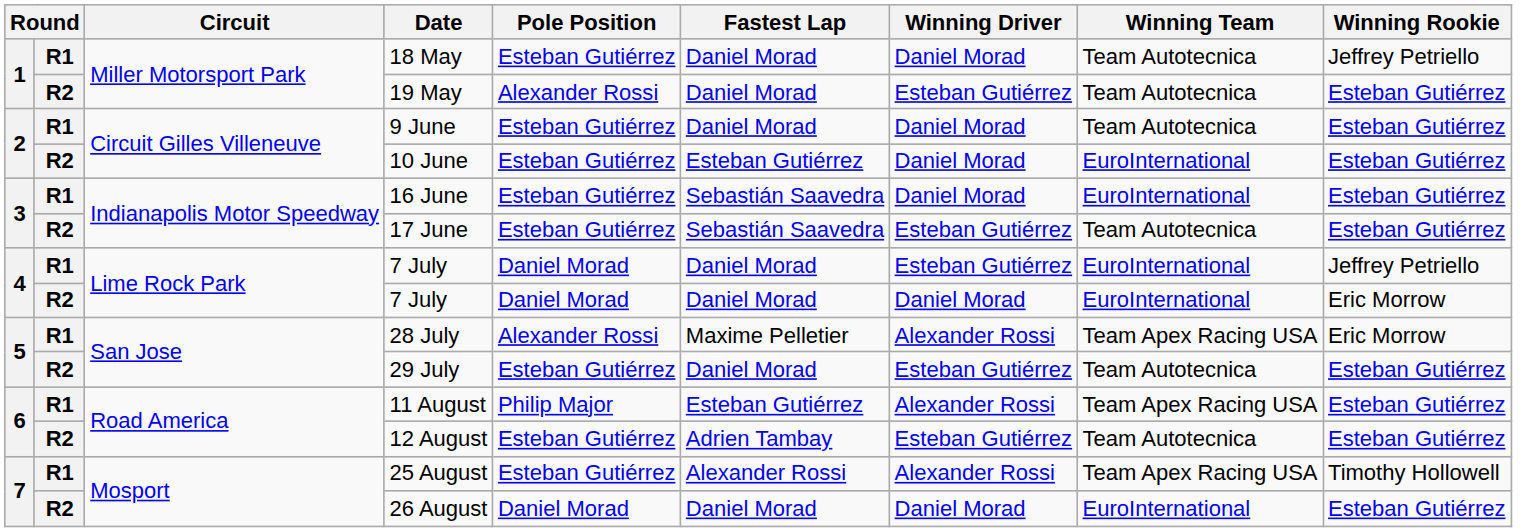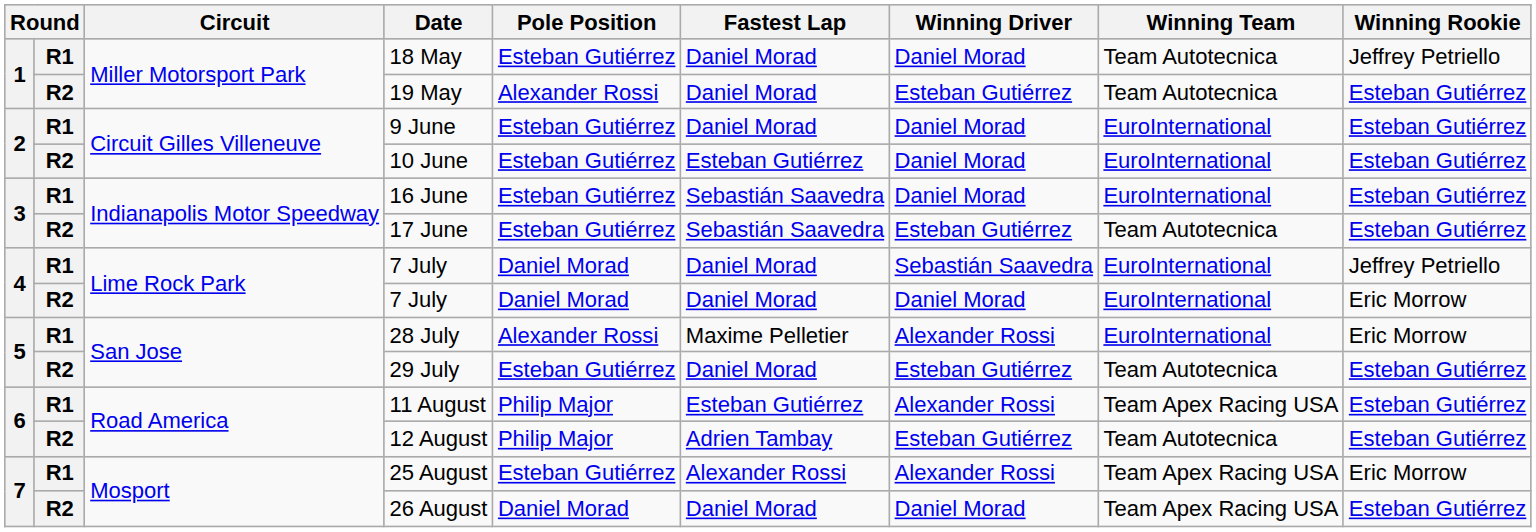 <table class="wikitable" style="font-size: 85%">
 <tr>
 <th colspan=2>Round</th>
 <th>Circuit</th>
 <th>Date</th>
 <th>Pole Position</th>
 <th>Fastest Lap</th>
 <th>Winning Driver</th>
 <th>Winning Team</th>
 <th>Winning Rookie</th>
 </tr>
 <tr>
 <th rowspan=2>1</th>
 <th>R1</th>
 <td rowspan=2> <a href='#'>Miller Motorsport Park</a></td>
 <td>18 May</td>
 <td nowrap> <a href='#'>Esteban Gutiérrez</a></td>
 <td> <a href='#'>Daniel Morad</a></td>
 <td> <a href='#'>Daniel Morad</a></td>
 <td> Team Autotecnica</td>
 <td> Jeffrey Petriello</td>
 </tr>
 <tr>
 <th>R2</th>
 <td>19 May</td>
 <td> <a href='#'>Alexander Rossi</a></td>
 <td> <a href='#'>Daniel Morad</a></td>
 <td nowrap> <a href='#'>Esteban Gutiérrez</a></td>
 <td nowrap> Team Autotecnica</td>
 <td> <a href='#'>Esteban Gutiérrez</a></td>
 </tr>
 <tr>
 <th rowspan=2>2</th>
 <th>R1</th>
 <td rowspan=2> <a href='#'>Circuit Gilles Villeneuve</a></td>
 <td>9 June</td>
 <td> <a href='#'>Esteban Gutiérrez</a></td>
 <td> <a href='#'>Daniel Morad</a></td>
 <td> <a href='#'>Daniel Morad</a></td>
-<td> Team Autotecnica</td>
+<td> <a href='#'>EuroInternational</a></td>
 <td> <a href='#'>Esteban Gutiérrez</a></td>
 </tr>
 <tr>
 <th>R2</th>
 <td>10 June</td>
 <td> <a href='#'>Esteban Gutiérrez</a></td>
 <td nowrap> <a href='#'>Esteban Gutiérrez</a></td>
 <td> <a href='#'>Daniel Morad</a></td>
 <td> <a href='#'>EuroInternational</a></td>
 <td nowrap> <a href='#'>Esteban Gutiérrez</a></td>
 </tr>
 <tr>
 <th rowspan=2>3</th>
 <th>R1</th>
 <td rowspan=2 nowrap> <a href='#'>Indianapolis Motor Speedway</a></td>
 <td>16 June</td>
 <td> <a href='#'>Esteban Gutiérrez</a></td>
 <td nowrap> <a href='#'>Sebastián Saavedra</a></td>
 <td> <a href='#'>Daniel Morad</a></td>
 <td> <a href='#'>EuroInternational</a></td>
 <td> <a href='#'>Esteban Gutiérrez</a></td>
 </tr>
 <tr>
 <th>R2</th>
 <td>17 June</td>
 <td> <a href='#'>Esteban Gutiérrez</a></td>
 <td> <a href='#'>Sebastián Saavedra</a></td>
 <td> <a href='#'>Esteban Gutiérrez</a></td>
 <td> Team Autotecnica</td>
 <td> <a href='#'>Esteban Gutiérrez</a></td>
 </tr>
 <tr>
 <th rowspan=2>4</th>
 <th>R1</th>
 <td rowspan=2> <a href='#'>Lime Rock Park</a></td>
 <td>7 July</td>
 <td> <a href='#'>Daniel Morad</a></td>
 <td> <a href='#'>Daniel Morad</a></td>
-<td> <a href='#'>Esteban Gutiérrez</a></td>
+<td nowrap> <a href='#'>Sebastián Saavedra</a></td>
 <td> <a href='#'>EuroInternational</a></td>
 <td> Jeffrey Petriello</td>
 </tr>
 <tr>
 <th>R2</th>
 <td>7 July</td>
 <td> <a href='#'>Daniel Morad</a></td>
 <td> <a href='#'>Daniel Morad</a></td>
 <td> <a href='#'>Daniel Morad</a></td>
 <td> <a href='#'>EuroInternational</a></td>
 <td> Eric Morrow</td>
 </tr>
 <tr>
 <th rowspan=2>5</th>
 <th>R1</th>
 <td rowspan=2> <a href='#'>San Jose</a></td>
 <td>28 July</td>
 <td> <a href='#'>Alexander Rossi</a></td>
 <td> Maxime Pelletier</td>
 <td> <a href='#'>Alexander Rossi</a></td>
-<td> Team Apex Racing USA</td>
+<td> <a href='#'>EuroInternational</a></td>
 <td> Eric Morrow</td>
 </tr>
 <tr>
 <th>R2</th>
 <td>29 July</td>
 <td> <a href='#'>Esteban Gutiérrez</a></td>
 <td> <a href='#'>Daniel Morad</a></td>
 <td> <a href='#'>Esteban Gutiérrez</a></td>
 <td> Team Autotecnica</td>
 <td> <a href='#'>Esteban Gutiérrez</a></td>
 </tr>
 <tr>
 <th rowspan=2>6</th>
 <th>R1</th>
 <td rowspan=2> <a href='#'>Road America</a></td>
 <td>11 August</td>
 <td> <a href='#'>Philip Major</a></td>
 <td> <a href='#'>Esteban Gutiérrez</a></td>
 <td> <a href='#'>Alexander Rossi</a></td>
 <td> Team Apex Racing USA</td>
 <td> <a href='#'>Esteban Gutiérrez</a></td>
 </tr>
 <tr>
 <th>R2</th>
 <td>12 August</td>
-<td> <a href='#'>Esteban Gutiérrez</a></td>
+<td> <a href='#'>Philip Major</a></td>
 <td> <a href='#'>Adrien Tambay</a></td>
 <td> <a href='#'>Esteban Gutiérrez</a></td>
 <td> Team Autotecnica</td>
 <td> <a href='#'>Esteban Gutiérrez</a></td>
 </tr>
 <tr>
 <th rowspan=2>7</th>
 <th>R1</th>
 <td rowspan=2> <a href='#'>Mosport</a></td>
 <td nowrap>25 August</td>
 <td> <a href='#'>Esteban Gutiérrez</a></td>
 <td> <a href='#'>Alexander Rossi</a></td>
 <td> <a href='#'>Alexander Rossi</a></td>
 <td nowrap> Team Apex Racing USA</td>
-<td> Timothy Hollowell</td>
+<td> Eric Morrow</td>
 </tr>
 <tr>
 <th>R2</th>
 <td>26 August</td>
 <td> <a href='#'>Daniel Morad</a></td>
 <td> <a href='#'>Daniel Morad</a></td>
 <td> <a href='#'>Daniel Morad</a></td>
-<td> <a href='#'>EuroInternational</a></td>
+<td> Team Apex Racing USA</td>
 <td> <a href='#'>Esteban Gutiérrez</a></td>
 </tr>
 </table>
